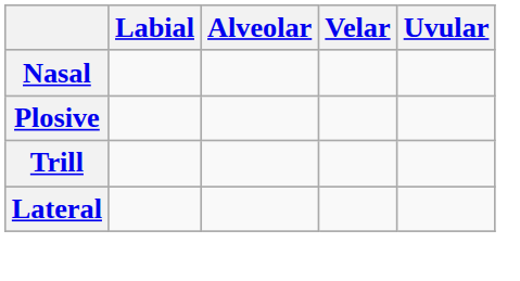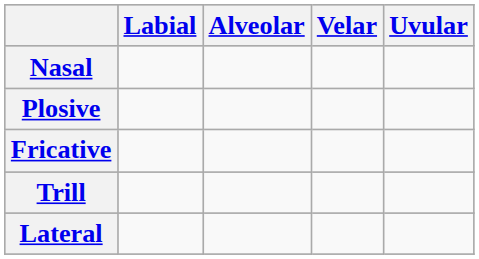 <table class="wikitable" style="text-align:center;">
 <tr>
 <th></th>
 <th><a href='#'>Labial</a></th>
 <th><a href='#'>Alveolar</a></th>
 <th><a href='#'>Velar</a></th>
 <th><a href='#'>Uvular</a></th>
 </tr>
 <tr>
 <th><a href='#'>Nasal</a></th>
 <td></td>
 <td></td>
 <td></td>
 <td></td>
 </tr>
 <tr>
 <th><a href='#'>Plosive</a></th>
 <td> </td>
 <td> </td>
 <td></td>
 <td></td>
 </tr>
 <tr>
+<th><a href='#'>Fricative</a></th>
+<td> </td>
+<td></td>
+<td></td>
+<td></td>
+</tr>
+<tr>
 <th><a href='#'>Trill</a></th>
 <td></td>
 <td></td>
 <td></td>
 <td></td>
 </tr>
 <tr>
 <th><a href='#'>Lateral</a></th>
 <td></td>
 <td></td>
 <td></td>
 <td></td>
 </tr>
 </table>
